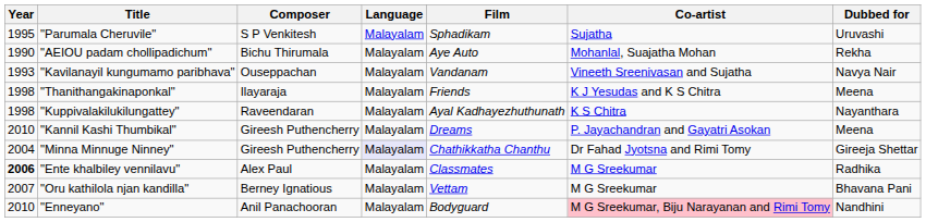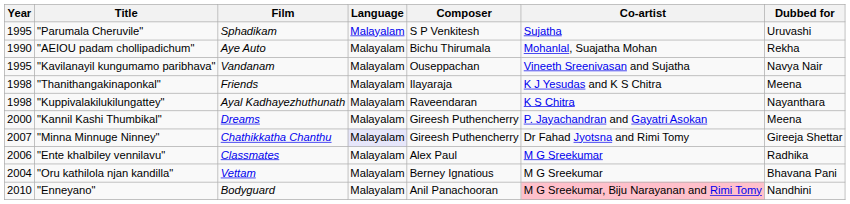 <table class="wikitable sortable">
 <tr>
 <th>Year</th>
 <th>Title</th>
+<th>Film</th>
+<th>Language</th>
 <th>Composer</th>
-<th>Language</th>
-<th>Film</th>
 <th>Co-artist</th>
 <th>Dubbed for</th>
 </tr>
 <tr>
 <td>1995</td>
 <td>"Parumala Cheruvile"</td>
+<td><em>Sphadikam</em></td>
+<td><a href='#'>Malayalam</a></td>
 <td>S P Venkitesh</td>
-<td><a href='#'>Malayalam</a></td>
-<td><em>Sphadikam</em></td>
 <td><a href='#'>Sujatha</a></td>
 <td>Uruvashi</td>
 </tr>
 <tr>
 <td>1990</td>
 <td>"AEIOU padam chollipadichum"</td>
+<td><em>Aye Auto</em></td>
+<td>Malayalam</td>
 <td>Bichu Thirumala</td>
-<td>Malayalam</td>
-<td><em>Aye Auto</em></td>
 <td><a href='#'>Mohanlal</a>, Suajatha Mohan</td>
 <td>Rekha</td>
 </tr>
 <tr>
-<td>1993</td>
+<td>1995</td>
 <td>"Kavilanayil kungumamo paribhava"</td>
+<td><em>Vandanam</em></td>
+<td>Malayalam</td>
 <td>Ouseppachan</td>
-<td>Malayalam</td>
-<td><em>Vandanam</em></td>
 <td><a href='#'>Vineeth Sreenivasan</a> and Sujatha</td>
 <td>Navya Nair</td>
 </tr>
 <tr>
 <td>1998</td>
 <td>"Thanithangakinaponkal"</td>
+<td><em>Friends</em></td>
+<td>Malayalam</td>
 <td>Ilayaraja</td>
-<td>Malayalam</td>
-<td><em>Friends</em></td>
 <td><a href='#'>K J Yesudas</a> and K S Chitra</td>
 <td>Meena</td>
 </tr>
 <tr>
 <td>1998</td>
 <td>"Kuppivalakilukilungattey"</td>
+<td><em>Ayal Kadhayezhuthunath</em></td>
+<td>Malayalam</td>
 <td>Raveendaran</td>
-<td>Malayalam</td>
-<td><em>Ayal Kadhayezhuthunath</em></td>
 <td><a href='#'>K S Chitra</a></td>
 <td>Nayanthara</td>
 </tr>
 <tr>
-<td>2010</td>
+<td>2000</td>
 <td>"Kannil Kashi Thumbikal"</td>
+<td><em><a href='#'>Dreams</a></em></td>
+<td>Malayalam</td>
 <td>Gireesh Puthencherry</td>
-<td>Malayalam</td>
-<td><em><a href='#'>Dreams</a></em></td>
 <td><a href='#'>P. Jayachandran</a> and <a href='#'>Gayatri Asokan</a></td>
 <td>Meena</td>
 </tr>
 <tr>
-<td>2004</td>
+<td>2007</td>
 <td>"Minna Minnuge Ninney"</td>
+<td><em><a href='#'>Chathikkatha Chanthu</a></em></td>
+<td style="background: lavender;">Malayalam</td>
 <td>Gireesh Puthencherry</td>
-<td style="background: lavender;">Malayalam</td>
-<td><em><a href='#'>Chathikkatha Chanthu</a></em></td>
 <td>Dr Fahad <a href='#'>Jyotsna</a> and Rimi Tomy</td>
 <td>Gireeja Shettar</td>
 </tr>
 <tr>
-<td><strong>2006</strong></td>
+<td>2006</td>
 <td>"Ente khalbiley vennilavu"</td>
+<td><a href='#'><em>Classmates</em></a></td>
+<td>Malayalam</td>
 <td>Alex Paul</td>
-<td>Malayalam</td>
-<td><a href='#'><em>Classmates</em></a></td>
 <td><a href='#'>M G Sreekumar</a></td>
 <td>Radhika</td>
 </tr>
 <tr>
-<td>2007</td>
+<td>2004</td>
 <td>"Oru kathilola njan kandilla"</td>
+<td><em><a href='#'>Vettam</a></em></td>
+<td>Malayalam</td>
 <td>Berney Ignatious</td>
-<td>Malayalam</td>
-<td><em><a href='#'>Vettam</a></em></td>
 <td>M G Sreekumar</td>
 <td>Bhavana Pani</td>
 </tr>
 <tr>
 <td>2010</td>
 <td>"Enneyano"</td>
+<td><em>Bodyguard</em></td>
+<td>Malayalam</td>
 <td>Anil Panachooran</td>
-<td>Malayalam</td>
-<td><em>Bodyguard</em></td>
 <td style="background: pink;">M G Sreekumar, Biju Narayanan and <a href='#'>Rimi Tomy</a></td>
 <td>Nandhini</td>
 </tr>
 </table>
